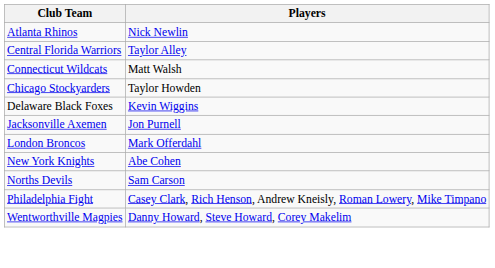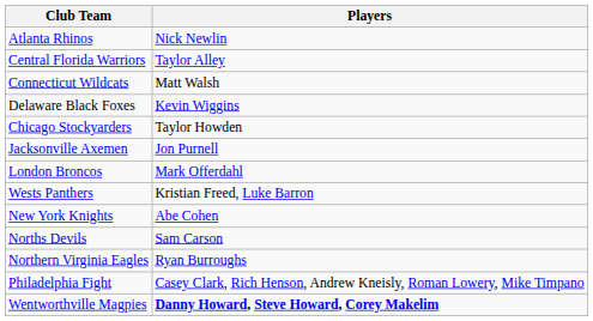 <table class="wikitable">
 <tr>
 <th>Club Team</th>
 <th>Players</th>
 </tr>
 <tr>
 <td> <a href='#'>Atlanta Rhinos</a></td>
 <td><a href='#'>Nick Newlin</a></td>
 </tr>
 <tr>
 <td> <a href='#'>Central Florida Warriors</a></td>
 <td><a href='#'>Taylor Alley</a></td>
 </tr>
 <tr>
 <td> <a href='#'>Connecticut Wildcats</a></td>
 <td> Matt Walsh</td>
 </tr>
 <tr>
+<td> Delaware Black Foxes</td>
+<td><a href='#'>Kevin Wiggins</a></td>
+</tr>
+<tr>
 <td> <a href='#'>Chicago Stockyarders</a></td>
 <td>Taylor Howden</td>
-</tr>
-<tr>
-<td> Delaware Black Foxes</td>
-<td><a href='#'>Kevin Wiggins</a></td>
 </tr>
 <tr>
 <td> <a href='#'>Jacksonville Axemen</a></td>
 <td> <a href='#'>Jon Purnell</a></td>
 </tr>
 <tr>
 <td> <a href='#'>London Broncos</a></td>
 <td> <a href='#'>Mark Offerdahl</a></td>
 </tr>
 <tr>
+<td> <a href='#'>Wests Panthers</a></td>
+<td>  Kristian Freed, <a href='#'>Luke Barron</a></td>
+</tr>
+<tr>
 <td> <a href='#'>New York Knights</a></td>
 <td> <a href='#'>Abe Cohen</a></td>
 </tr>
 <tr>
 <td> <a href='#'>Norths Devils</a></td>
 <td> <a href='#'>Sam Carson</a></td>
 </tr>
 <tr>
+<td> <a href='#'>Northern Virginia Eagles</a></td>
+<td> <a href='#'>Ryan Burroughs</a></td>
+</tr>
+<tr>
 <td> <a href='#'>Philadelphia Fight</a></td>
 <td> <a href='#'>Casey Clark</a>, <a href='#'>Rich Henson</a>, Andrew Kneisly, <a href='#'>Roman Lowery</a>, <a href='#'>Mike Timpano</a></td>
 </tr>
 <tr>
 <td> <a href='#'>Wentworthville Magpies</a></td>
-<td> <a href='#'>Danny Howard</a>, <a href='#'>Steve Howard</a>, <a href='#'>Corey Makelim</a></td>
+<td><strong> <a href='#'>Danny Howard</a>, <a href='#'>Steve Howard</a>, <a href='#'>Corey Makelim</a></strong></td>
 </tr>
 </table>
